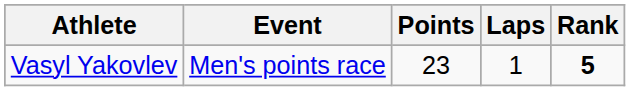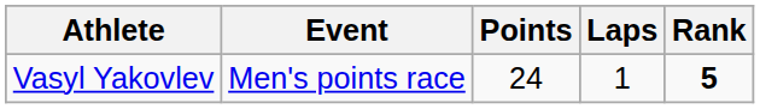 <table class=wikitable style="font-size:90%">
 <tr>
 <th>Athlete</th>
 <th>Event</th>
 <th>Points</th>
 <th>Laps</th>
 <th>Rank</th>
 </tr>
 <tr align=center>
 <td align=left><a href='#'>Vasyl Yakovlev</a></td>
 <td align=left><a href='#'>Men's points race</a></td>
-<td>23</td>
+<td>24</td>
 <td>1</td>
 <td><strong>5</strong></td>
 </tr>
 </table>
